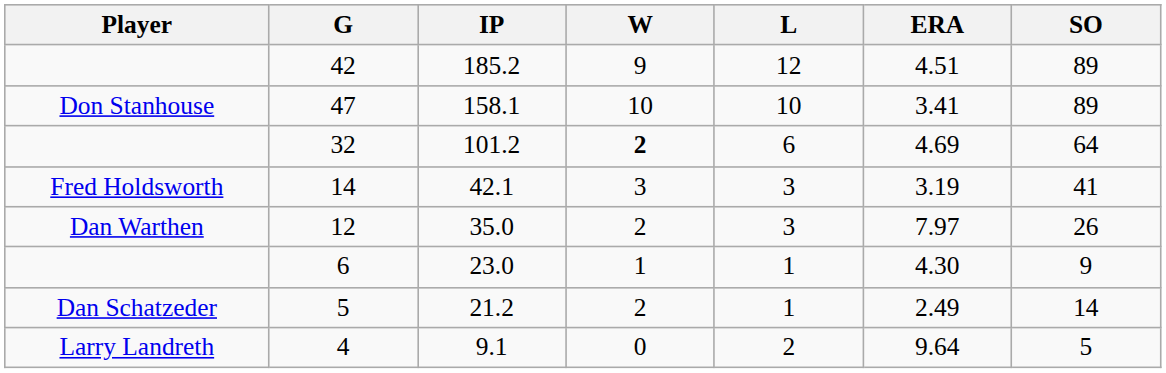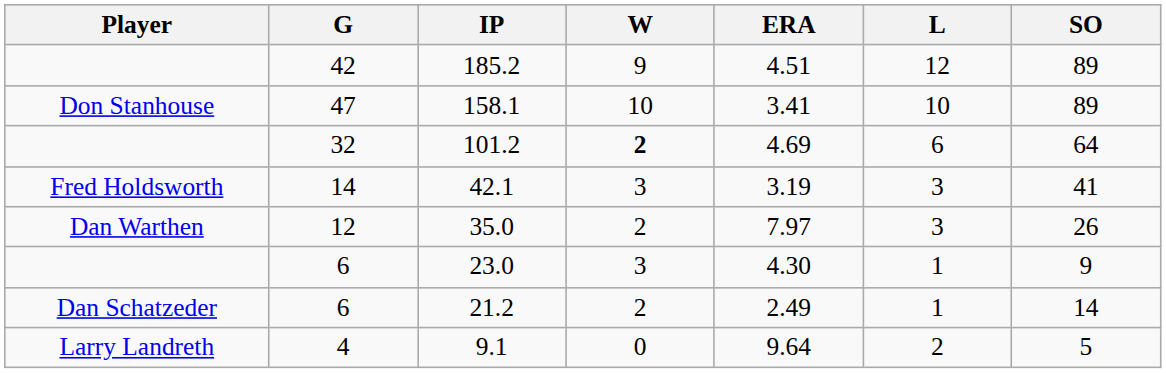 <table class="wikitable sortable">
 <tr>
 <th bgcolor="#DDDDFF" width="16%">Player</th>
 <th bgcolor="#DDDDFF" width="9%">G</th>
 <th bgcolor="#DDDDFF" width="9%">IP</th>
 <th bgcolor="#DDDDFF" width="9%">W</th>
+<th bgcolor="#DDDDFF" width="9%">ERA</th>
 <th bgcolor="#DDDDFF" width="9%">L</th>
-<th bgcolor="#DDDDFF" width="9%">ERA</th>
 <th bgcolor="#DDDDFF" width="9%">SO</th>
 </tr>
 <tr align="center">
 <td></td>
 <td>42</td>
 <td>185.2</td>
 <td>9</td>
+<td>4.51</td>
 <td>12</td>
-<td>4.51</td>
 <td>89</td>
 </tr>
 <tr align="center">
 <td><a href='#'>Don Stanhouse</a></td>
 <td>47</td>
 <td>158.1</td>
 <td>10</td>
+<td>3.41</td>
 <td>10</td>
-<td>3.41</td>
 <td>89</td>
 </tr>
 <tr align=center>
 <td></td>
 <td>32</td>
 <td>101.2</td>
 <td><strong>2</strong></td>
+<td>4.69</td>
 <td>6</td>
-<td>4.69</td>
 <td>64</td>
 </tr>
 <tr align="center">
 <td><a href='#'>Fred Holdsworth</a></td>
 <td>14</td>
 <td>42.1</td>
 <td>3</td>
+<td>3.19</td>
 <td>3</td>
-<td>3.19</td>
 <td>41</td>
 </tr>
 <tr align=center>
 <td><a href='#'>Dan Warthen</a></td>
 <td>12</td>
 <td>35.0</td>
 <td>2</td>
+<td>7.97</td>
 <td>3</td>
-<td>7.97</td>
 <td>26</td>
 </tr>
 <tr align=center>
 <td></td>
 <td>6</td>
 <td>23.0</td>
+<td>3</td>
+<td>4.30</td>
 <td>1</td>
-<td>1</td>
-<td>4.30</td>
 <td>9</td>
 </tr>
 <tr align="center">
 <td><a href='#'>Dan Schatzeder</a></td>
-<td>5</td>
+<td>6</td>
 <td>21.2</td>
 <td>2</td>
+<td>2.49</td>
 <td>1</td>
-<td>2.49</td>
 <td>14</td>
 </tr>
 <tr align=center>
 <td><a href='#'>Larry Landreth</a></td>
 <td>4</td>
 <td>9.1</td>
 <td>0</td>
+<td>9.64</td>
 <td>2</td>
-<td>9.64</td>
 <td>5</td>
 </tr>
 </table>
